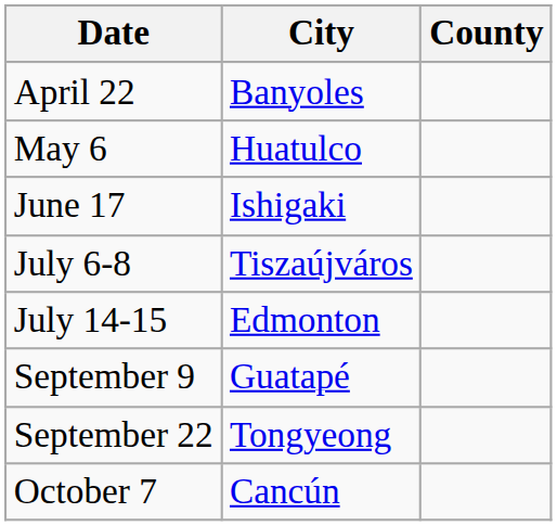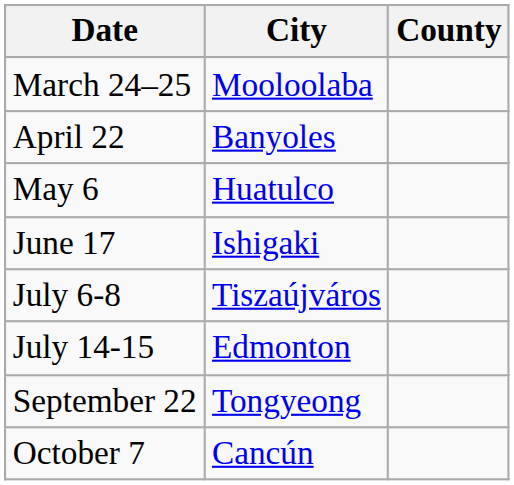 <table class="wikitable">
 <tr>
 <th>Date</th>
 <th>City</th>
 <th>County</th>
+</tr>
+<tr>
+<td>March 24–25</td>
+<td><a href='#'>Mooloolaba</a></td>
+<td></td>
 </tr>
 <tr>
 <td>April 22</td>
 <td><a href='#'>Banyoles</a></td>
 <td></td>
 </tr>
 <tr>
 <td>May 6</td>
 <td><a href='#'>Huatulco</a></td>
 <td></td>
 </tr>
 <tr>
 <td>June 17</td>
 <td><a href='#'>Ishigaki</a></td>
 <td></td>
 </tr>
 <tr>
 <td>July 6-8</td>
 <td><a href='#'>Tiszaújváros</a></td>
 <td></td>
 </tr>
 <tr>
 <td>July 14-15</td>
 <td><a href='#'>Edmonton</a></td>
 <td></td>
 </tr>
 <tr>
-<td>September 9</td>
-<td><a href='#'>Guatapé</a></td>
-<td></td>
-</tr>
-<tr>
 <td>September 22</td>
 <td><a href='#'>Tongyeong</a></td>
 <td></td>
 </tr>
 <tr>
 <td>October 7</td>
 <td><a href='#'>Cancún</a></td>
 <td></td>
 </tr>
 </table>
